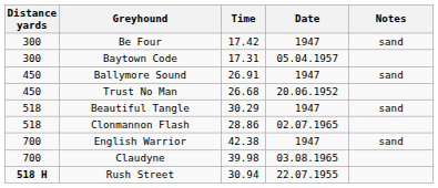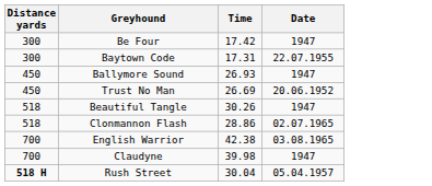 <table class="wikitable" style="font-size: 100%">
 <tr>
 <th width=50>Distance <br>yards</th>
 <th width=200>Greyhound</th>
 <th width=50>Time</th>
 <th width=100>Date</th>
-<th width=100>Notes</th>
 </tr>
 <tr align=center>
 <td>300</td>
 <td>Be Four</td>
 <td>17.42</td>
 <td>1947</td>
-<td>sand</td>
 </tr>
 <tr align=center>
 <td>300</td>
 <td>Baytown Code</td>
 <td>17.31</td>
-<td>05.04.1957</td>
-<td></td>
+<td>22.07.1955</td>
 </tr>
 <tr align=center>
 <td>450</td>
 <td>Ballymore Sound</td>
-<td>26.91</td>
+<td>26.93</td>
 <td>1947</td>
-<td>sand</td>
 </tr>
 <tr align=center>
 <td>450</td>
 <td>Trust No Man</td>
-<td>26.68</td>
+<td>26.69</td>
 <td>20.06.1952</td>
-<td></td>
 </tr>
 <tr align=center>
 <td>518</td>
 <td>Beautiful Tangle</td>
-<td>30.29</td>
+<td>30.26</td>
 <td>1947</td>
-<td>sand</td>
 </tr>
 <tr align=center>
 <td>518</td>
 <td>Clonmannon Flash</td>
 <td>28.86</td>
 <td>02.07.1965</td>
-<td></td>
 </tr>
 <tr align=center>
 <td>700</td>
 <td>English Warrior</td>
 <td>42.38</td>
-<td>1947</td>
-<td>sand</td>
+<td>03.08.1965</td>
 </tr>
 <tr align=center>
 <td>700</td>
 <td>Claudyne</td>
 <td>39.98</td>
-<td>03.08.1965</td>
-<td></td>
+<td>1947</td>
 </tr>
 <tr align=center>
 <td><strong>518 H</strong></td>
 <td>Rush Street</td>
-<td>30.94</td>
-<td>22.07.1955</td>
-<td></td>
+<td>30.04</td>
+<td>05.04.1957</td>
 </tr>
 </table>
